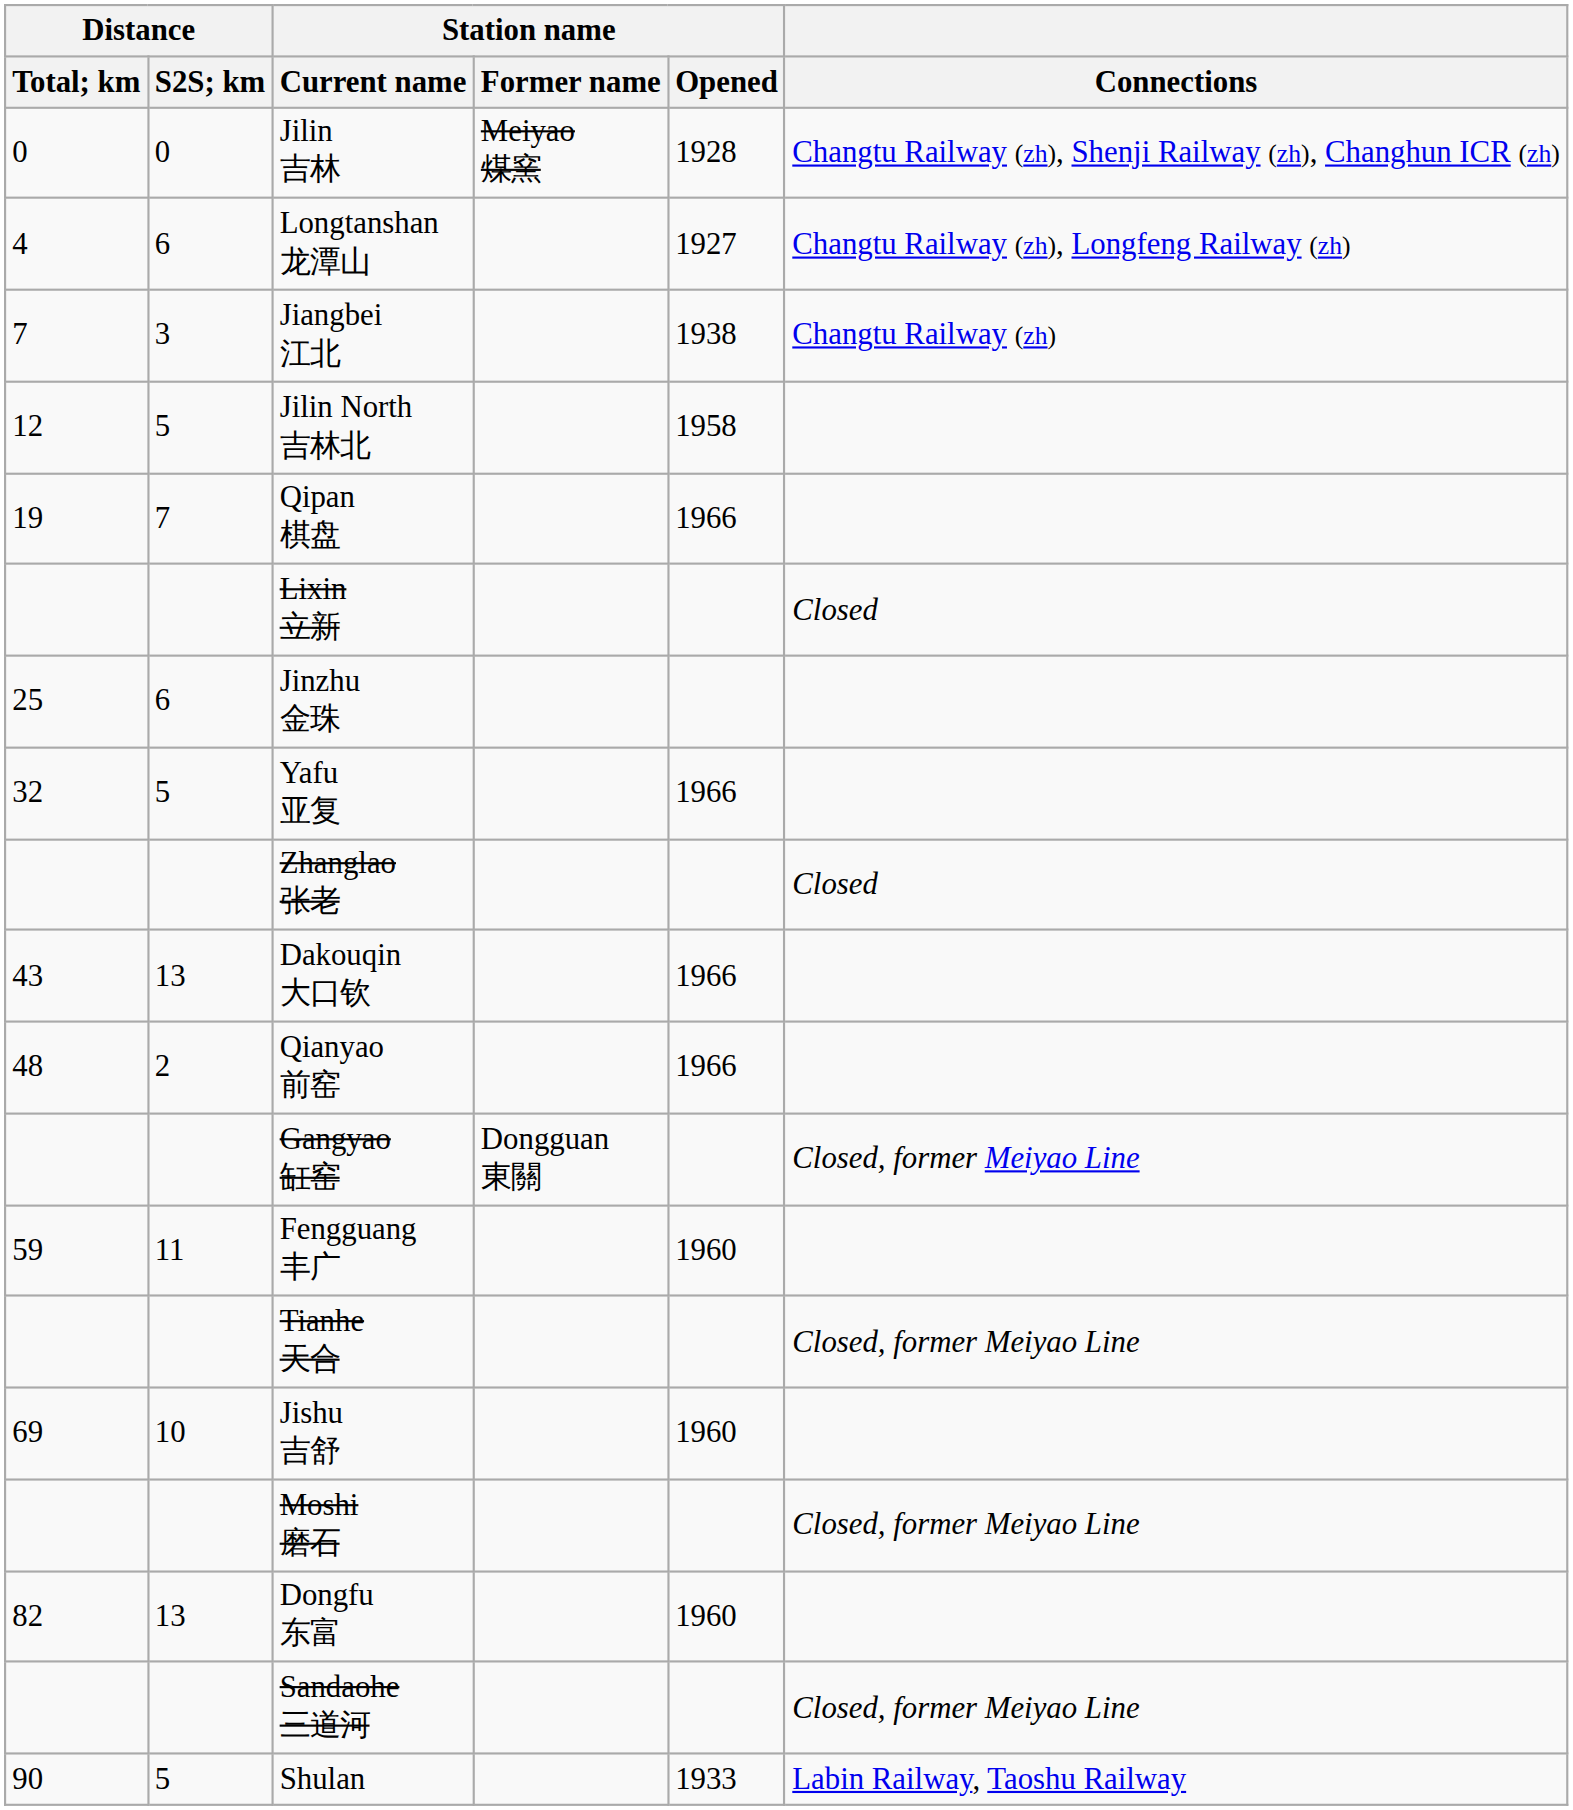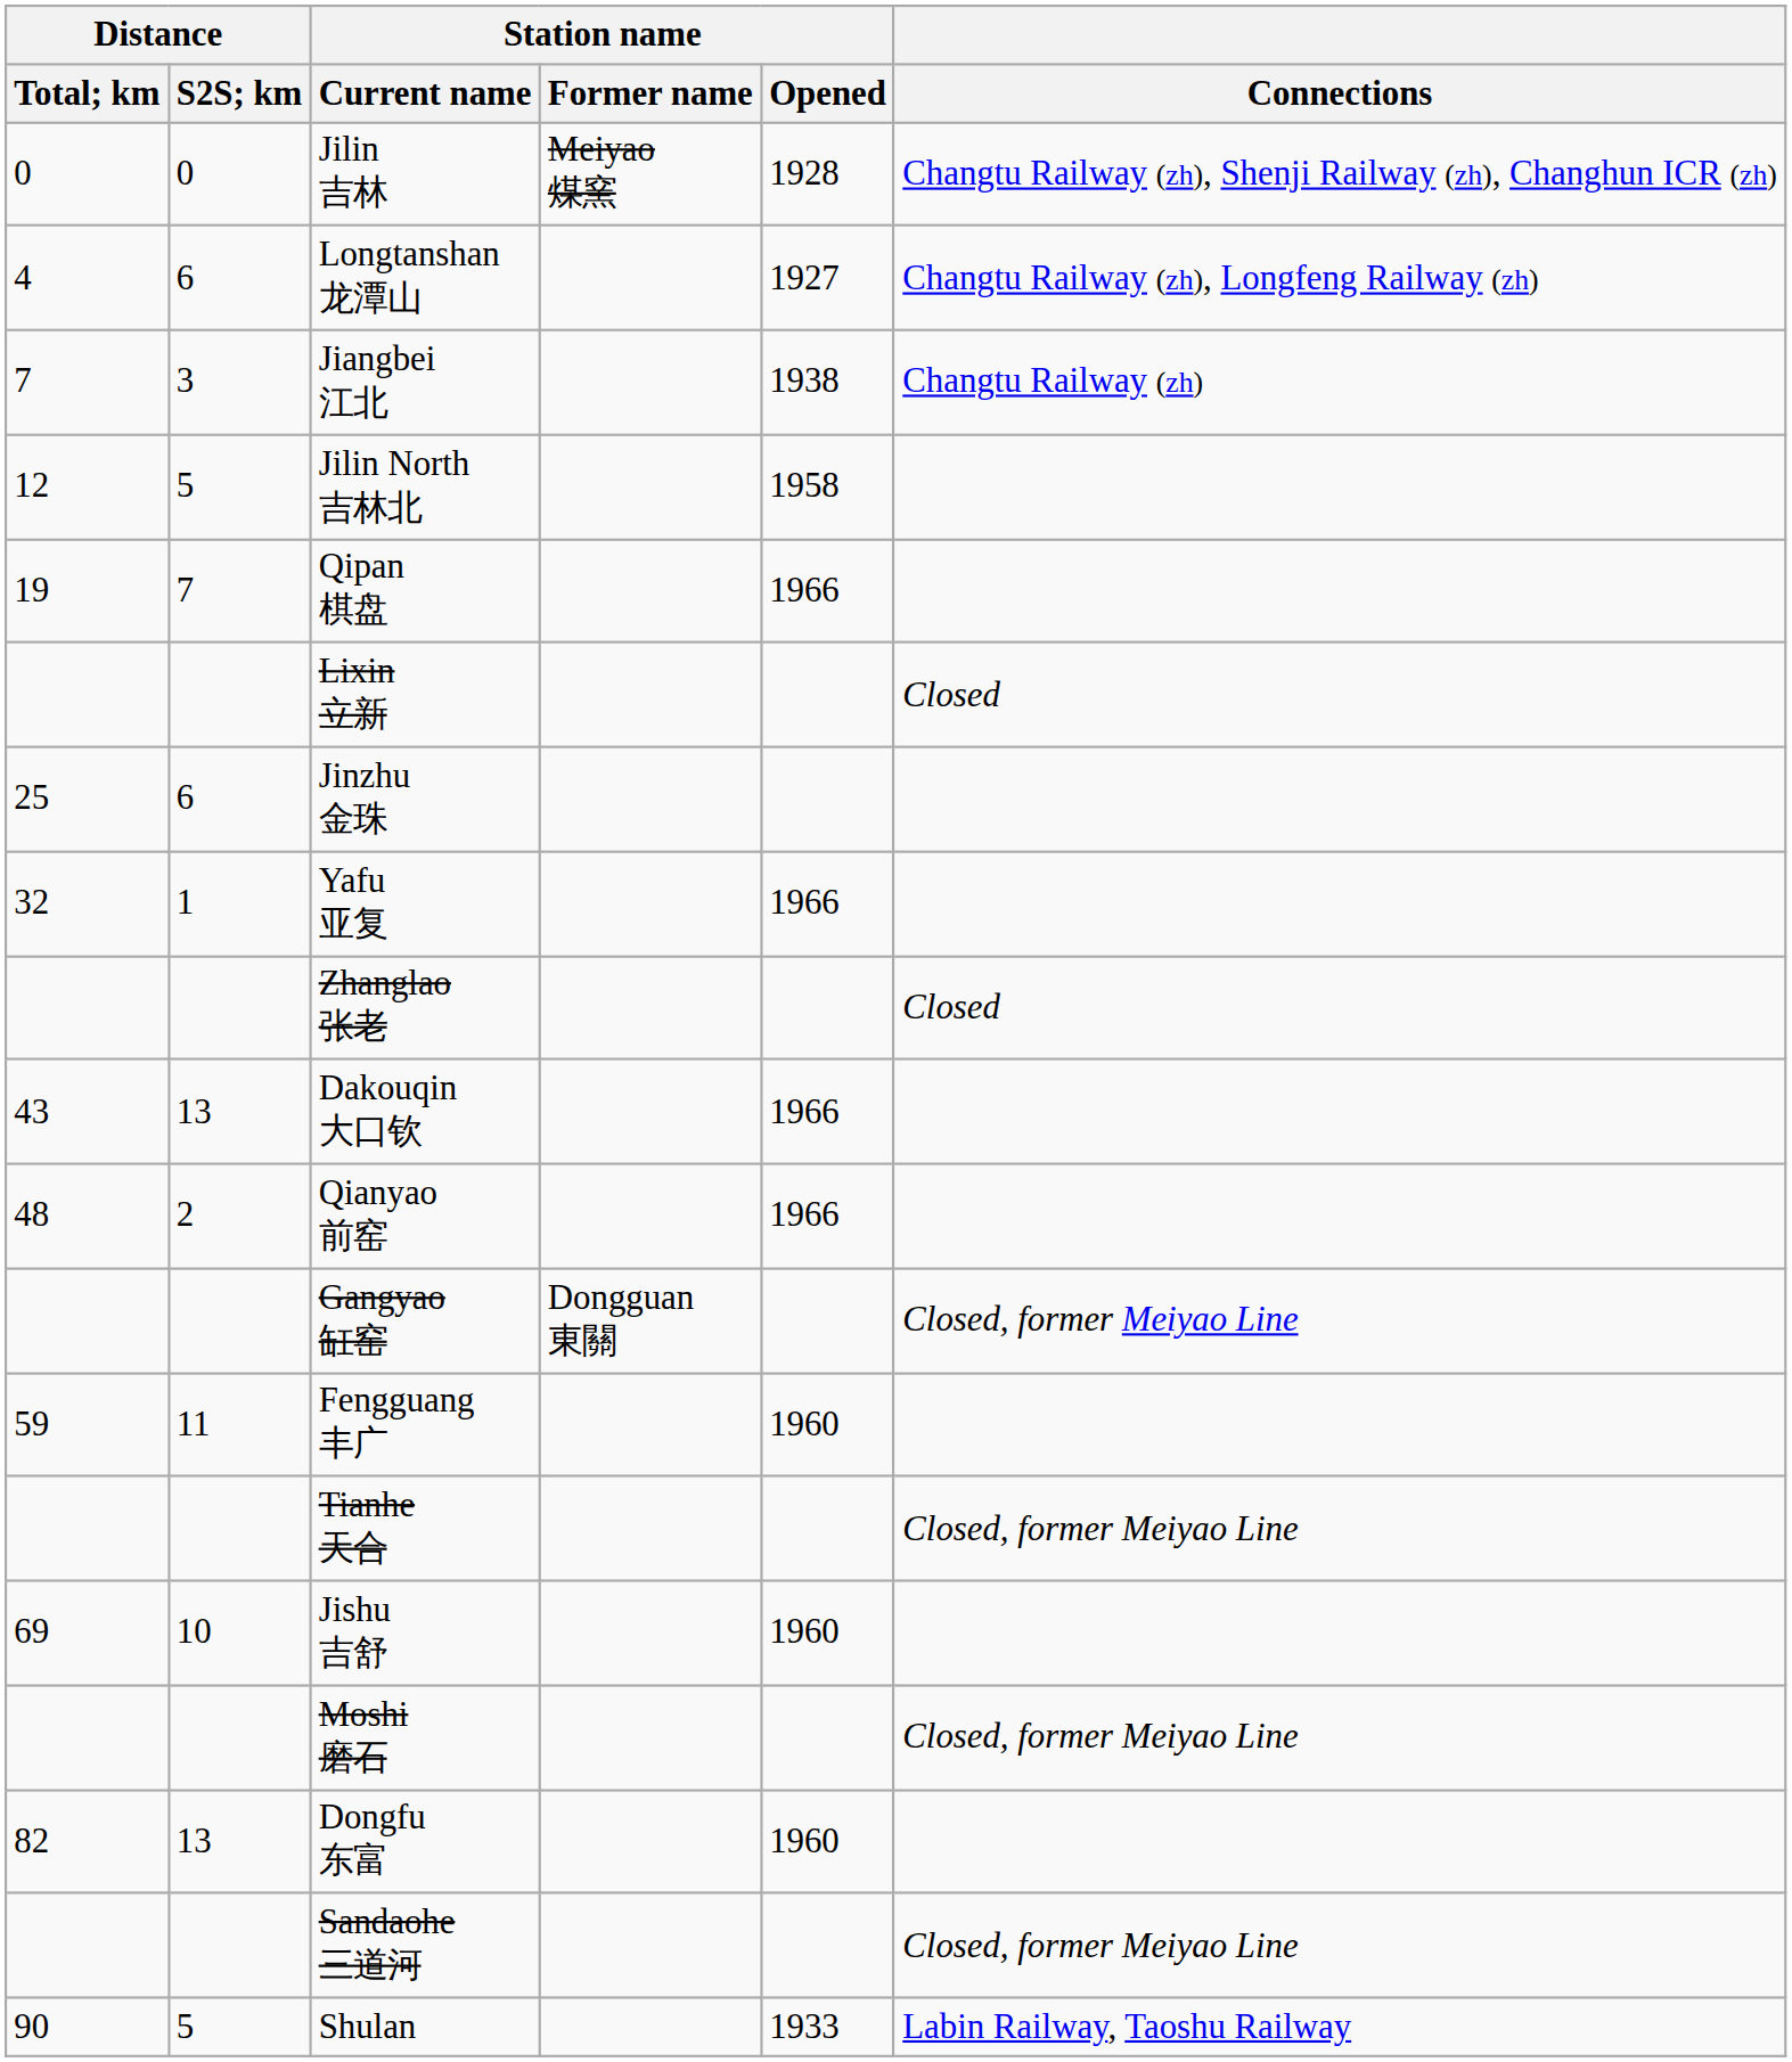 <table class="wikitable" style="font-size:90%;">
 <tr>
 <th colspan="2">Distance</th>
 <th colspan="3">Station name</th>
 <th colspan="2"></th>
 </tr>
 <tr>
 <th>Total; km</th>
 <th>S2S; km</th>
 <th>Current name</th>
 <th>Former name</th>
 <th>Opened</th>
 <th>Connections</th>
 </tr>
 <tr>
 <td>0</td>
 <td>0</td>
 <td>Jilin<br>吉林</td>
 <td><del>Meiyao</del><br><del>煤窯</del></td>
 <td>1928</td>
 <td><a href='#'>Changtu Railway</a> <small>(<a href='#'>zh</a>)</small>, <a href='#'>Shenji Railway</a> <small>(<a href='#'>zh</a>)</small>, <a href='#'>Changhun ICR</a> <small>(<a href='#'>zh</a>)</small></td>
 </tr>
 <tr>
 <td>4</td>
 <td>6</td>
 <td>Longtanshan<br>龙潭山</td>
 <td></td>
 <td>1927</td>
 <td><a href='#'>Changtu Railway</a> <small>(<a href='#'>zh</a>)</small>, <a href='#'>Longfeng Railway</a> <small>(<a href='#'>zh</a>)</small></td>
 </tr>
 <tr>
 <td>7</td>
 <td>3</td>
 <td>Jiangbei<br>江北</td>
 <td></td>
 <td>1938</td>
 <td><a href='#'>Changtu Railway</a> <small>(<a href='#'>zh</a>)</small></td>
 </tr>
 <tr>
 <td>12</td>
 <td>5</td>
 <td>Jilin North<br>吉林北</td>
 <td></td>
 <td>1958</td>
 <td></td>
 </tr>
 <tr>
 <td>19</td>
 <td>7</td>
 <td>Qipan<br>棋盘</td>
 <td></td>
 <td>1966</td>
 <td></td>
 </tr>
 <tr>
 <td></td>
 <td></td>
 <td><del>Lixin</del><br><del>立新</del></td>
 <td></td>
 <td></td>
 <td><em>Closed</em></td>
 </tr>
 <tr>
 <td>25</td>
 <td>6</td>
 <td>Jinzhu<br>金珠</td>
 <td></td>
 <td></td>
 <td></td>
 </tr>
 <tr>
 <td>32</td>
-<td>5</td>
+<td>1</td>
 <td>Yafu<br>亚复</td>
 <td></td>
 <td>1966</td>
 <td></td>
 </tr>
 <tr>
 <td></td>
 <td></td>
 <td><del>Zhanglao</del><br><del>张老</del></td>
 <td></td>
 <td></td>
 <td><em>Closed</em></td>
 </tr>
 <tr>
 <td>43</td>
 <td>13</td>
 <td>Dakouqin<br>大口钦</td>
 <td></td>
 <td>1966</td>
 <td></td>
 </tr>
 <tr>
 <td>48</td>
 <td>2</td>
 <td>Qianyao<br>前窑</td>
 <td></td>
 <td>1966</td>
 <td></td>
 </tr>
 <tr>
 <td></td>
 <td></td>
 <td><del>Gangyao</del><br><del>缸窑</del></td>
 <td>Dongguan<br>東關</td>
 <td></td>
 <td><em>Closed, former <a href='#'>Meiyao Line</a></em></td>
 </tr>
 <tr>
 <td>59</td>
 <td>11</td>
 <td>Fengguang<br>丰广</td>
 <td></td>
 <td>1960</td>
 <td></td>
 </tr>
 <tr>
 <td></td>
 <td></td>
 <td><del>Tianhe</del><br><del>天合</del></td>
 <td></td>
 <td></td>
 <td><em>Closed, former Meiyao Line</em></td>
 </tr>
 <tr>
 <td>69</td>
 <td>10</td>
 <td>Jishu<br>吉舒</td>
 <td></td>
 <td>1960</td>
 <td></td>
 </tr>
 <tr>
 <td></td>
 <td></td>
 <td><del>Moshi</del><br><del>磨石</del></td>
 <td></td>
 <td></td>
 <td><em>Closed, former Meiyao Line</em></td>
 </tr>
 <tr>
 <td>82</td>
 <td>13</td>
 <td>Dongfu<br>东富</td>
 <td></td>
 <td>1960</td>
 <td></td>
 </tr>
 <tr>
 <td></td>
 <td></td>
 <td><del>Sandaohe</del><br><del>三道河</del></td>
 <td></td>
 <td></td>
 <td><em>Closed, former Meiyao Line</em></td>
 </tr>
 <tr>
 <td>90</td>
 <td>5</td>
 <td>Shulan<br></td>
 <td></td>
 <td>1933</td>
 <td><a href='#'>Labin Railway</a>, <a href='#'>Taoshu Railway</a></td>
 </tr>
 </table>
